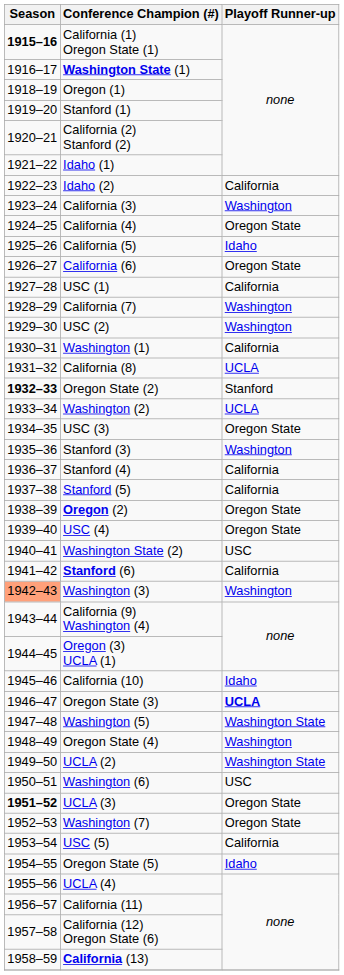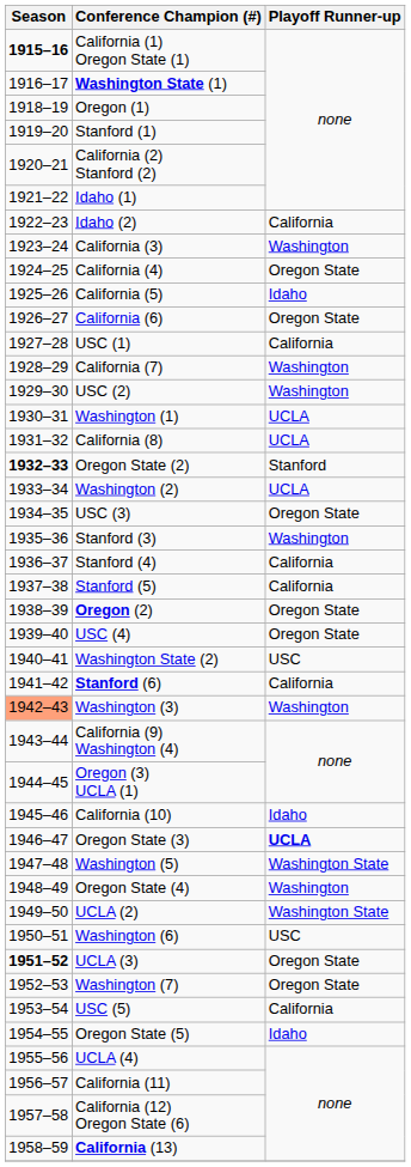 <table class="wikitable">
 <tr>
 <th>Season</th>
 <th>Conference Champion (#)</th>
 <th>Playoff Runner-up</th>
 </tr>
 <tr>
 <td><strong>1915–16</strong></td>
 <td>California (1) <br> Oregon State (1)</td>
 <td align=center rowspan=6><em>none</em></td>
 </tr>
 <tr>
 <td>1916–17</td>
 <td><strong><a href='#'>Washington State</a></strong> (1)</td>
 </tr>
 <tr>
 <td>1918–19</td>
 <td>Oregon (1)</td>
 </tr>
 <tr>
 <td>1919–20</td>
 <td>Stanford (1)</td>
 </tr>
 <tr>
 <td>1920–21</td>
 <td>California (2) <br> Stanford (2)</td>
 </tr>
 <tr>
 <td>1921–22</td>
 <td><a href='#'>Idaho</a> (1)</td>
 </tr>
 <tr>
 <td>1922–23</td>
 <td><a href='#'>Idaho</a> (2)</td>
 <td>California</td>
 </tr>
 <tr>
 <td>1923–24</td>
 <td>California (3)</td>
 <td><a href='#'>Washington</a></td>
 </tr>
 <tr>
 <td>1924–25</td>
 <td>California (4)</td>
 <td>Oregon State</td>
 </tr>
 <tr>
 <td>1925–26</td>
 <td>California (5)</td>
 <td><a href='#'>Idaho</a></td>
 </tr>
 <tr>
 <td>1926–27</td>
 <td><a href='#'>California</a> (6)</td>
 <td>Oregon State</td>
 </tr>
 <tr>
 <td>1927–28</td>
 <td>USC (1)</td>
 <td>California</td>
 </tr>
 <tr>
 <td>1928–29</td>
 <td>California (7)</td>
 <td><a href='#'>Washington</a></td>
 </tr>
 <tr>
 <td>1929–30</td>
 <td>USC (2)</td>
 <td><a href='#'>Washington</a></td>
 </tr>
 <tr>
 <td>1930–31</td>
 <td><a href='#'>Washington</a> (1)</td>
-<td>California</td>
+<td><a href='#'>UCLA</a></td>
 </tr>
 <tr>
 <td>1931–32</td>
 <td>California (8)</td>
 <td><a href='#'>UCLA</a></td>
 </tr>
 <tr>
 <td><strong>1932–33</strong></td>
 <td>Oregon State (2)</td>
 <td>Stanford</td>
 </tr>
 <tr>
 <td>1933–34</td>
 <td><a href='#'>Washington</a> (2)</td>
 <td><a href='#'>UCLA</a></td>
 </tr>
 <tr>
 <td>1934–35</td>
 <td>USC (3)</td>
 <td>Oregon State</td>
 </tr>
 <tr>
 <td>1935–36</td>
 <td>Stanford (3)</td>
 <td><a href='#'>Washington</a></td>
 </tr>
 <tr>
 <td>1936–37</td>
 <td>Stanford (4)</td>
 <td>California</td>
 </tr>
 <tr>
 <td>1937–38</td>
 <td><a href='#'>Stanford</a> (5)</td>
 <td>California</td>
 </tr>
 <tr>
 <td>1938–39</td>
 <td><strong><a href='#'>Oregon</a></strong> (2)</td>
 <td>Oregon State</td>
 </tr>
 <tr>
 <td>1939–40</td>
 <td><a href='#'>USC</a> (4)</td>
 <td>Oregon State</td>
 </tr>
 <tr>
 <td>1940–41</td>
 <td><a href='#'>Washington State</a> (2)</td>
 <td>USC</td>
 </tr>
 <tr>
 <td>1941–42</td>
 <td><strong><a href='#'>Stanford</a></strong> (6)</td>
 <td>California</td>
 </tr>
 <tr>
 <td style="background: lightsalmon;">1942–43</td>
 <td><a href='#'>Washington</a> (3)</td>
 <td><a href='#'>Washington</a></td>
 </tr>
 <tr>
 <td>1943–44</td>
 <td>California (9) <br> <a href='#'>Washington</a> (4)</td>
 <td align=center rowspan=2><em>none</em></td>
 </tr>
 <tr>
 <td>1944–45</td>
 <td><a href='#'>Oregon</a> (3) <br> <a href='#'>UCLA</a> (1)</td>
 </tr>
 <tr>
 <td>1945–46</td>
 <td>California (10)</td>
 <td><a href='#'>Idaho</a></td>
 </tr>
 <tr>
 <td>1946–47</td>
 <td>Oregon State (3)</td>
 <td><strong><a href='#'>UCLA</a></strong></td>
 </tr>
 <tr>
 <td>1947–48</td>
 <td><a href='#'>Washington</a> (5)</td>
 <td><a href='#'>Washington State</a></td>
 </tr>
 <tr>
 <td>1948–49</td>
 <td>Oregon State (4)</td>
 <td><a href='#'>Washington</a></td>
 </tr>
 <tr>
 <td>1949–50</td>
 <td><a href='#'>UCLA</a> (2)</td>
 <td><a href='#'>Washington State</a></td>
 </tr>
 <tr>
 <td>1950–51</td>
 <td><a href='#'>Washington</a> (6)</td>
 <td>USC</td>
 </tr>
 <tr>
 <td><strong>1951–52</strong></td>
 <td><a href='#'>UCLA</a> (3)</td>
 <td>Oregon State</td>
 </tr>
 <tr>
 <td>1952–53</td>
 <td><a href='#'>Washington</a> (7)</td>
 <td>Oregon State</td>
 </tr>
 <tr>
 <td>1953–54</td>
 <td><a href='#'>USC</a> (5)</td>
 <td>California</td>
 </tr>
 <tr>
 <td>1954–55</td>
 <td>Oregon State (5)</td>
 <td><a href='#'>Idaho</a></td>
 </tr>
 <tr>
 <td>1955–56</td>
 <td><a href='#'>UCLA</a> (4)</td>
 <td align=center rowspan=4><em>none</em></td>
 </tr>
 <tr>
 <td>1956–57</td>
 <td>California (11)</td>
 </tr>
 <tr>
 <td>1957–58</td>
 <td>California (12) <br> Oregon State (6)</td>
 </tr>
 <tr>
 <td>1958–59</td>
 <td><strong><a href='#'>California</a></strong> (13)</td>
 </tr>
 <tr>
 </tr>
 </table>
